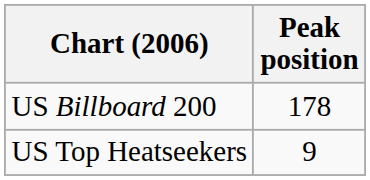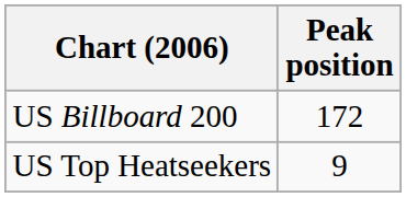 <table class="wikitable">
 <tr>
 <th>Chart (2006)</th>
 <th>Peak<br>position</th>
 </tr>
 <tr>
 <td>US <em>Billboard</em> 200</td>
-<td align="center">178</td>
+<td align="center">172</td>
 </tr>
 <tr>
 <td>US Top Heatseekers</td>
 <td align="center">9</td>
 </tr>
 </table>
